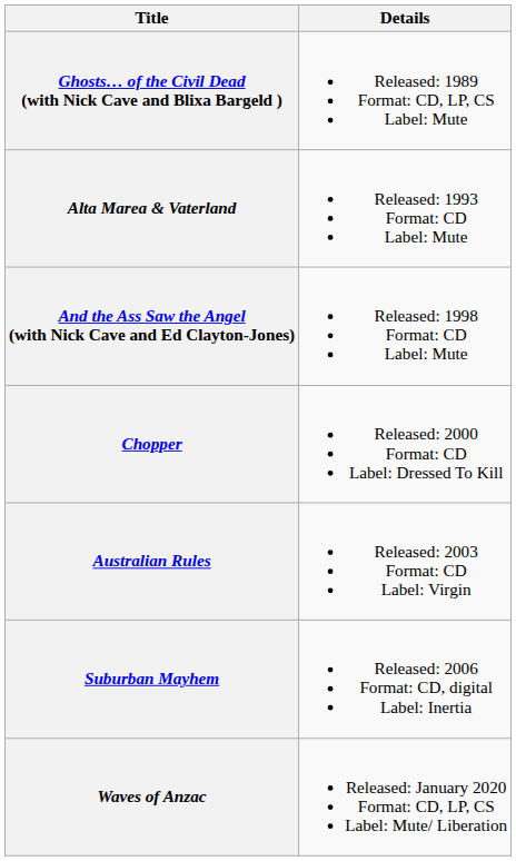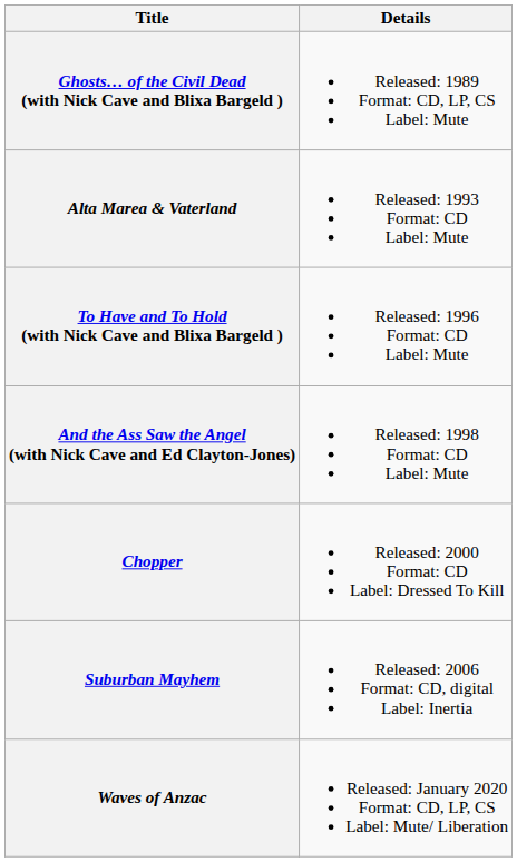 <table class="wikitable plainrowheaders" style="text-align:center;" border="1">
 <tr>
 <th>Title</th>
 <th>Details</th>
 </tr>
 <tr>
 <th scope="row"><em><a href='#'>Ghosts… of the Civil Dead</a></em> <br> (with Nick Cave and Blixa Bargeld )</th>
 <td><br><ul><li>Released: 1989</li><li>Format: CD, LP, CS</li><li>Label: Mute</li></ul></td>
 </tr>
 <tr>
 <th scope="row"><em>Alta Marea & Vaterland</em></th>
 <td><br><ul><li>Released: 1993</li><li>Format: CD</li><li>Label: Mute</li></ul></td>
 </tr>
 <tr>
+<th scope="row"><em><a href='#'>To Have and To Hold</a></em> <br> (with Nick Cave and Blixa Bargeld )</th>
+<td><br><ul><li>Released: 1996</li><li>Format: CD</li><li>Label: Mute</li></ul></td>
+</tr>
+<tr>
 <th scope="row"><em><a href='#'>And the Ass Saw the Angel</a></em> <br> (with Nick Cave and Ed Clayton-Jones)</th>
 <td><br><ul><li>Released: 1998</li><li>Format: CD</li><li>Label: Mute</li></ul></td>
 </tr>
 <tr>
 <th scope="row"><em><a href='#'>Chopper</a></em></th>
 <td><br><ul><li>Released: 2000</li><li>Format: CD</li><li>Label: Dressed To Kill</li></ul></td>
-</tr>
-<tr>
-<th scope="row"><em><a href='#'>Australian Rules</a></em></th>
-<td><br><ul><li>Released: 2003</li><li>Format: CD</li><li>Label: Virgin</li></ul></td>
 </tr>
 <tr>
 <th scope="row"><em><a href='#'>Suburban Mayhem</a></em></th>
 <td><br><ul><li>Released: 2006</li><li>Format: CD, digital</li><li>Label: Inertia</li></ul></td>
 </tr>
 <tr>
 <th scope="row"><em>Waves of Anzac</em></th>
 <td><br><ul><li>Released: January 2020</li><li>Format: CD, LP, CS</li><li>Label: Mute/ Liberation</li></ul></td>
 </tr>
 </table>
